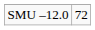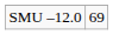 <table class="wikitable">
 <tr align="center">
 </tr>
 <tr align="center">
 <td>SMU –12.0</td>
-<td>72</td>
+<td>69</td>
 </tr>
 </table>
